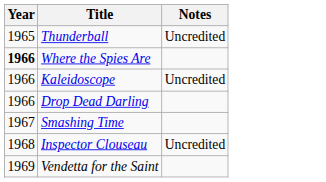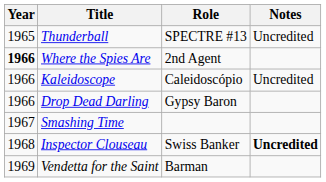 <table class="wikitable">
 <tr>
 <th>Year</th>
 <th>Title</th>
+<th>Role</th>
 <th>Notes</th>
 </tr>
 <tr>
 <td>1965</td>
 <td><em><a href='#'>Thunderball</a></em></td>
+<td>SPECTRE #13</td>
 <td>Uncredited</td>
 </tr>
 <tr>
 <td><strong>1966</strong></td>
 <td><em><a href='#'>Where the Spies Are</a></em></td>
+<td>2nd Agent</td>
 <td></td>
 </tr>
 <tr>
 <td>1966</td>
 <td><em><a href='#'>Kaleidoscope</a></em></td>
+<td>Caleidoscópio</td>
 <td>Uncredited</td>
 </tr>
 <tr>
 <td>1966</td>
 <td><em><a href='#'>Drop Dead Darling</a></em></td>
+<td>Gypsy Baron</td>
 <td></td>
 </tr>
 <tr>
 <td>1967</td>
 <td><em><a href='#'>Smashing Time</a></em></td>
 <td></td>
+<td></td>
 </tr>
 <tr>
 <td>1968</td>
 <td><em><a href='#'>Inspector Clouseau</a></em></td>
-<td>Uncredited</td>
+<td>Swiss Banker</td>
+<td><strong>Uncredited</strong></td>
 </tr>
 <tr>
 <td>1969</td>
 <td><em>Vendetta for the Saint</em></td>
+<td>Barman</td>
 <td></td>
 </tr>
 </table>
